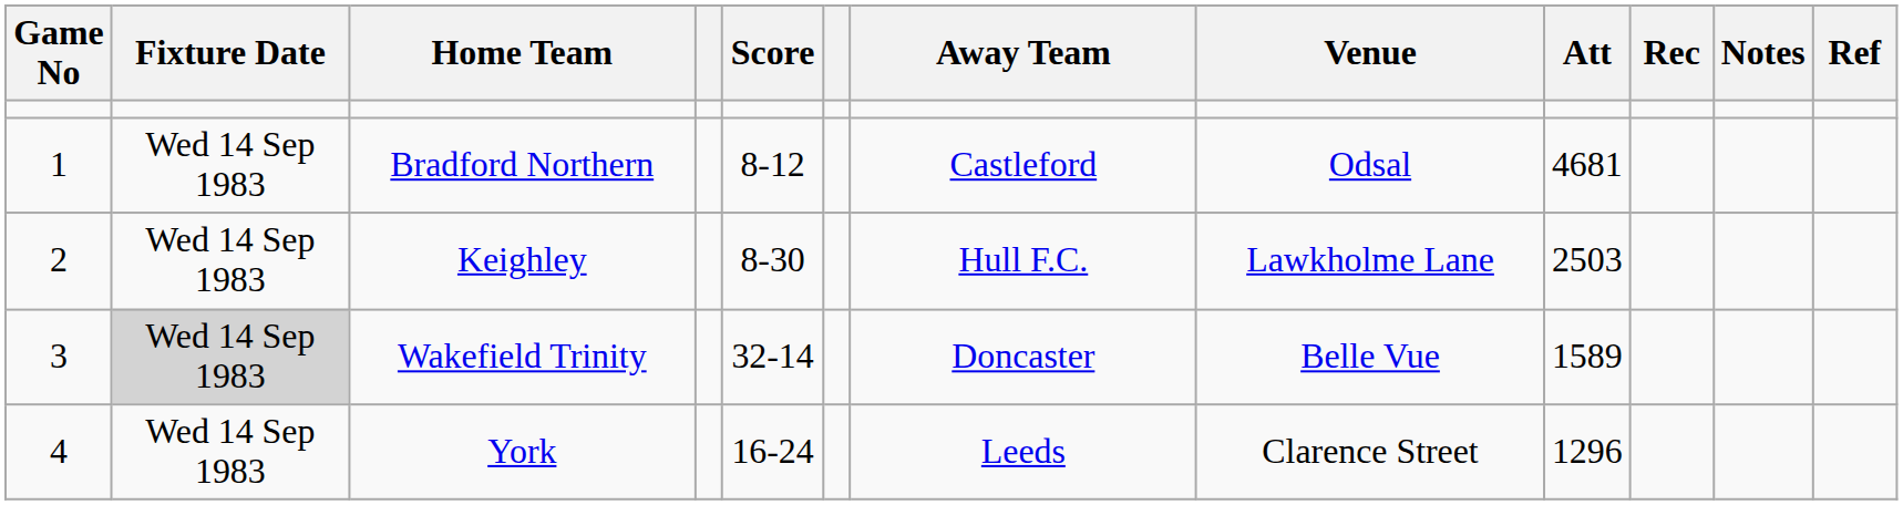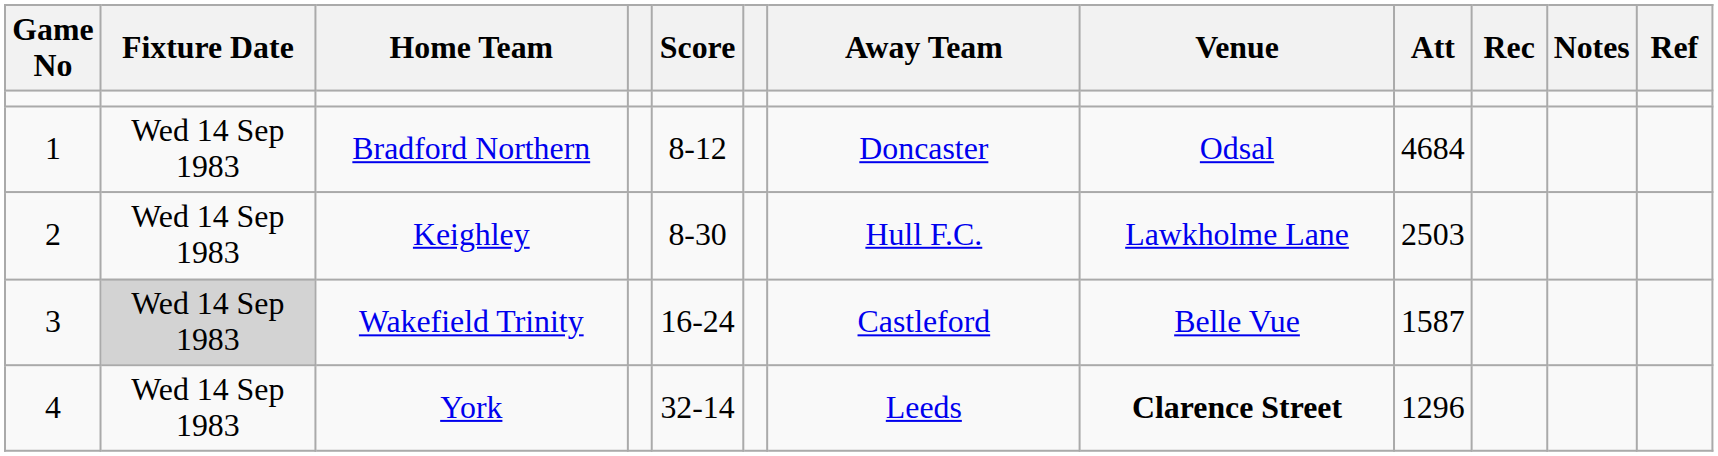 <table class="wikitable" style="text-align:center;">
 <tr>
 <th width=20 abbr="No">Game No</th>
 <th width=100 abbr="Date">Fixture Date</th>
 <th width=150 abbr="Home Team">Home Team</th>
 <th width=5 abbr="space"></th>
 <th width=20 abbr="Score">Score</th>
 <th width=5 abbr="space"></th>
 <th width=150 abbr="Away Team">Away Team</th>
 <th width=150 abbr="Venue">Venue</th>
 <th width=30 abbr="Att">Att</th>
 <th width=30 abbr="Rec">Rec</th>
 <th width=20 abbr="Notes">Notes</th>
 <th width=30 abbr="Ref">Ref</th>
 </tr>
 <tr>
 <td></td>
 <td></td>
 <td></td>
 <td></td>
 <td></td>
 <td></td>
 <td></td>
 <td></td>
 <td></td>
 <td></td>
 <td></td>
 </tr>
 <tr>
 <td>1</td>
 <td>Wed 14 Sep 1983</td>
 <td><a href='#'>Bradford Northern</a></td>
 <td></td>
 <td>8-12</td>
 <td></td>
-<td><a href='#'>Castleford</a></td>
+<td><a href='#'>Doncaster</a></td>
 <td><a href='#'>Odsal</a></td>
-<td>4681</td>
+<td>4684</td>
 <td></td>
 <td></td>
 <td></td>
 </tr>
 <tr>
 <td>2</td>
 <td>Wed 14 Sep 1983</td>
 <td><a href='#'>Keighley</a></td>
 <td></td>
 <td>8-30</td>
 <td></td>
 <td><a href='#'>Hull F.C.</a></td>
 <td><a href='#'>Lawkholme Lane</a></td>
 <td>2503</td>
 <td></td>
 <td></td>
 <td></td>
 </tr>
 <tr>
 <td>3</td>
 <td style="background: lightgrey;">Wed 14 Sep 1983</td>
 <td><a href='#'>Wakefield Trinity</a></td>
 <td></td>
-<td>32-14</td>
+<td>16-24</td>
 <td></td>
-<td><a href='#'>Doncaster</a></td>
+<td><a href='#'>Castleford</a></td>
 <td><a href='#'>Belle Vue</a></td>
-<td>1589</td>
+<td>1587</td>
 <td></td>
 <td></td>
 <td></td>
 </tr>
 <tr>
 <td>4</td>
 <td>Wed 14 Sep 1983</td>
 <td><a href='#'>York</a></td>
 <td></td>
-<td>16-24</td>
+<td>32-14</td>
 <td></td>
 <td><a href='#'>Leeds</a></td>
-<td>Clarence Street</td>
+<td><strong>Clarence Street</strong></td>
 <td>1296</td>
 <td></td>
 <td></td>
 <td></td>
 </tr>
 </table>
